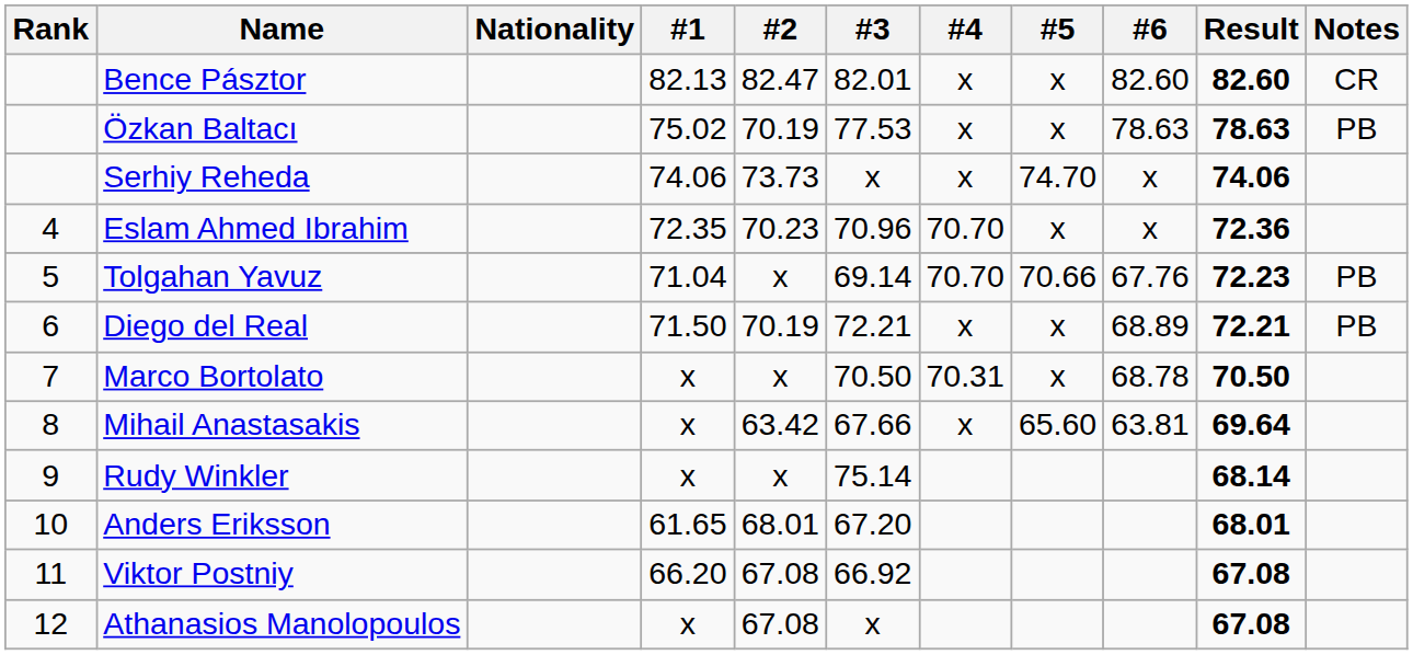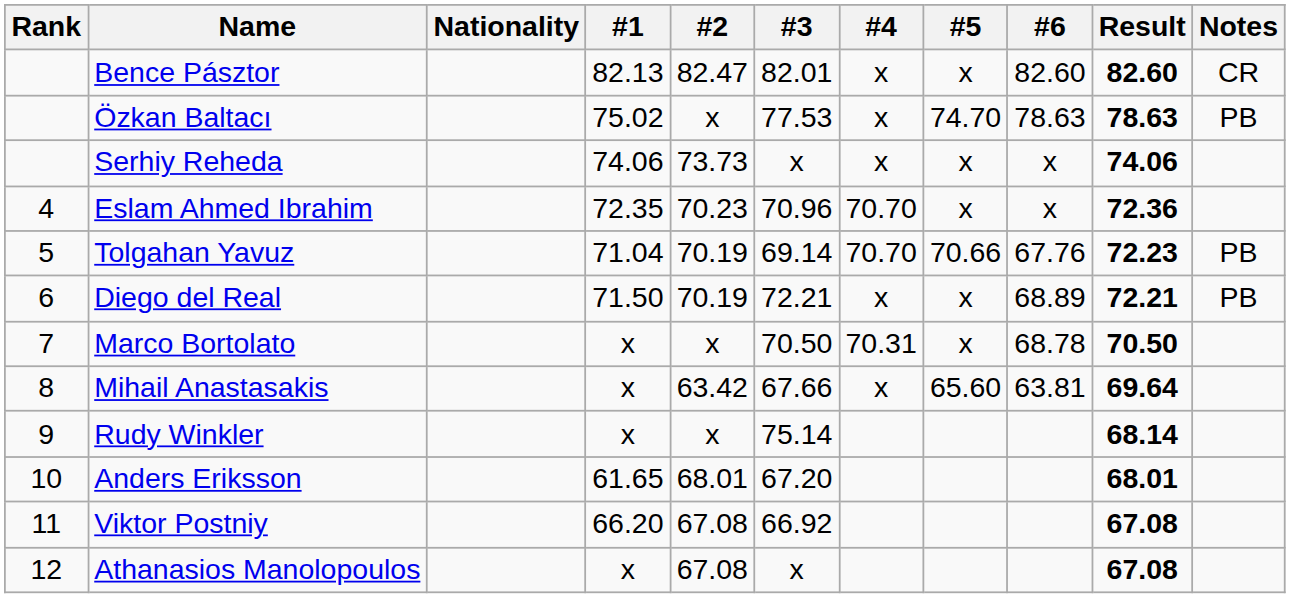 <table class="wikitable sortable" style="text-align:center">
 <tr>
 <th>Rank</th>
 <th>Name</th>
 <th>Nationality</th>
 <th>#1</th>
 <th>#2</th>
 <th>#3</th>
 <th>#4</th>
 <th>#5</th>
 <th>#6</th>
 <th>Result</th>
 <th>Notes</th>
 </tr>
 <tr>
 <td></td>
 <td align=left><a href='#'>Bence Pásztor</a></td>
 <td align=left></td>
 <td>82.13</td>
 <td>82.47</td>
 <td>82.01</td>
 <td>x</td>
 <td>x</td>
 <td>82.60</td>
 <td><strong>82.60</strong></td>
 <td>CR</td>
 </tr>
 <tr>
 <td></td>
 <td align=left><a href='#'>Özkan Baltacı</a></td>
 <td align=left></td>
 <td>75.02</td>
-<td>70.19</td>
+<td>x</td>
 <td>77.53</td>
 <td>x</td>
-<td>x</td>
+<td>74.70</td>
 <td>78.63</td>
 <td><strong>78.63</strong></td>
 <td>PB</td>
 </tr>
 <tr>
 <td></td>
 <td align=left><a href='#'>Serhiy Reheda</a></td>
 <td align=left></td>
 <td>74.06</td>
 <td>73.73</td>
 <td>x</td>
 <td>x</td>
-<td>74.70</td>
+<td>x</td>
 <td>x</td>
 <td><strong>74.06</strong></td>
 <td></td>
 </tr>
 <tr>
 <td>4</td>
 <td align=left><a href='#'>Eslam Ahmed Ibrahim</a></td>
 <td align=left></td>
 <td>72.35</td>
 <td>70.23</td>
 <td>70.96</td>
 <td>70.70</td>
 <td>x</td>
 <td>x</td>
 <td><strong>72.36</strong></td>
 <td></td>
 </tr>
 <tr>
 <td>5</td>
 <td align=left><a href='#'>Tolgahan Yavuz</a></td>
 <td align=left></td>
 <td>71.04</td>
-<td>x</td>
+<td>70.19</td>
 <td>69.14</td>
 <td>70.70</td>
 <td>70.66</td>
 <td>67.76</td>
 <td><strong>72.23</strong></td>
 <td>PB</td>
 </tr>
 <tr>
 <td>6</td>
 <td align=left><a href='#'>Diego del Real</a></td>
 <td align=left></td>
 <td>71.50</td>
 <td>70.19</td>
 <td>72.21</td>
 <td>x</td>
 <td>x</td>
 <td>68.89</td>
 <td><strong>72.21</strong></td>
 <td>PB</td>
 </tr>
 <tr>
 <td>7</td>
 <td align=left><a href='#'>Marco Bortolato</a></td>
 <td align=left></td>
 <td>x</td>
 <td>x</td>
 <td>70.50</td>
 <td>70.31</td>
 <td>x</td>
 <td>68.78</td>
 <td><strong>70.50</strong></td>
 <td></td>
 </tr>
 <tr>
 <td>8</td>
 <td align=left><a href='#'>Mihail Anastasakis</a></td>
 <td align=left></td>
 <td>x</td>
 <td>63.42</td>
 <td>67.66</td>
 <td>x</td>
 <td>65.60</td>
 <td>63.81</td>
 <td><strong>69.64</strong></td>
 <td></td>
 </tr>
 <tr>
 <td>9</td>
 <td align=left><a href='#'>Rudy Winkler</a></td>
 <td align=left></td>
 <td>x</td>
 <td>x</td>
 <td>75.14</td>
 <td></td>
 <td></td>
 <td></td>
 <td><strong>68.14</strong></td>
 <td></td>
 </tr>
 <tr>
 <td>10</td>
 <td align=left><a href='#'>Anders Eriksson</a></td>
 <td align=left></td>
 <td>61.65</td>
 <td>68.01</td>
 <td>67.20</td>
 <td></td>
 <td></td>
 <td></td>
 <td><strong>68.01</strong></td>
 <td></td>
 </tr>
 <tr>
 <td>11</td>
 <td align=left><a href='#'>Viktor Postniy</a></td>
 <td align=left></td>
 <td>66.20</td>
 <td>67.08</td>
 <td>66.92</td>
 <td></td>
 <td></td>
 <td></td>
 <td><strong>67.08</strong></td>
 <td></td>
 </tr>
 <tr>
 <td>12</td>
 <td align=left><a href='#'>Athanasios Manolopoulos</a></td>
 <td align=left></td>
 <td>x</td>
 <td>67.08</td>
 <td>x</td>
 <td></td>
 <td></td>
 <td></td>
 <td><strong>67.08</strong></td>
 <td></td>
 </tr>
 </table>
